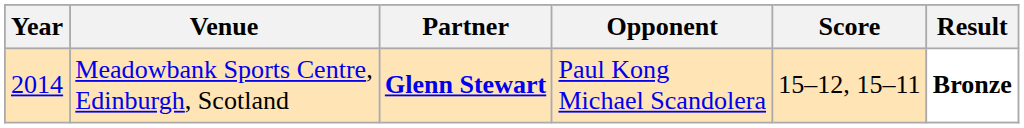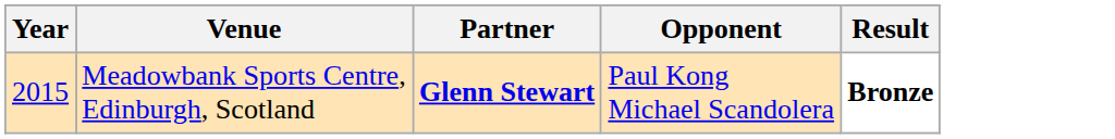 <table class="sortable wikitable" style="font-size: 90%;">
 <tr>
 <th>Year</th>
 <th>Venue</th>
 <th>Partner</th>
 <th>Opponent</th>
-<th>Score</th>
 <th>Result</th>
 </tr>
 <tr style="background:#FFE4B5">
-<td align="center"><a href='#'>2014</a></td>
+<td align="center"><a href='#'>2015</a></td>
 <td align="left"><a href='#'>Meadowbank Sports Centre</a>,<br><a href='#'>Edinburgh</a>, Scotland</td>
 <td align="left"><strong> <a href='#'>Glenn Stewart</a></strong></td>
 <td align="left"> <a href='#'>Paul Kong</a><br> <a href='#'>Michael Scandolera</a></td>
-<td align="left">15–12, 15–11</td>
 <td style="text-align:left; background:white"> <strong>Bronze</strong></td>
 </tr>
 </table>
